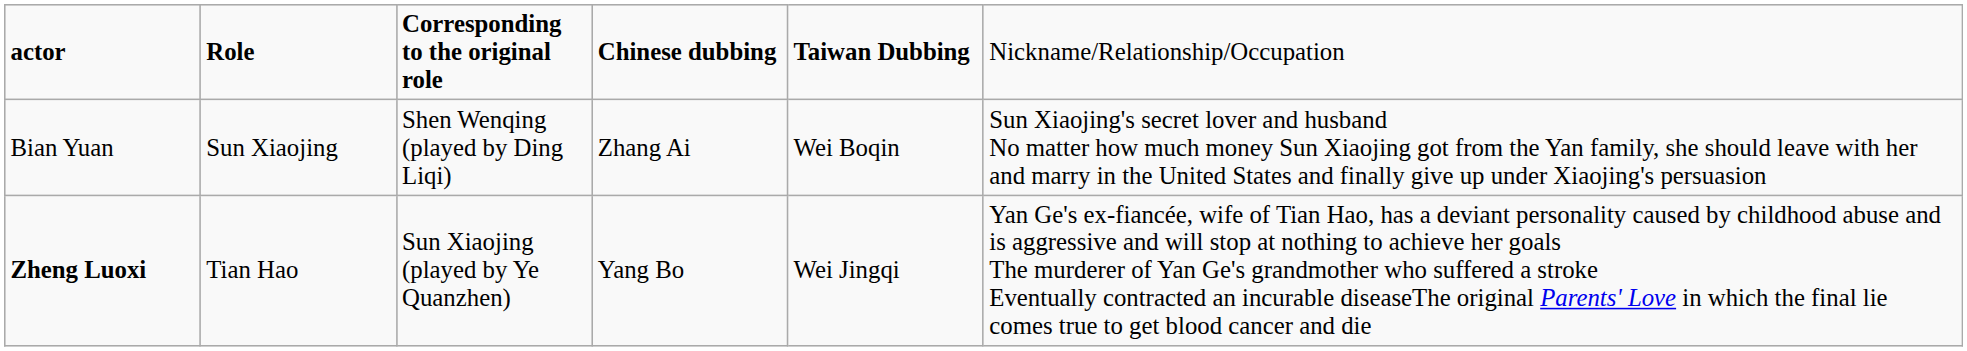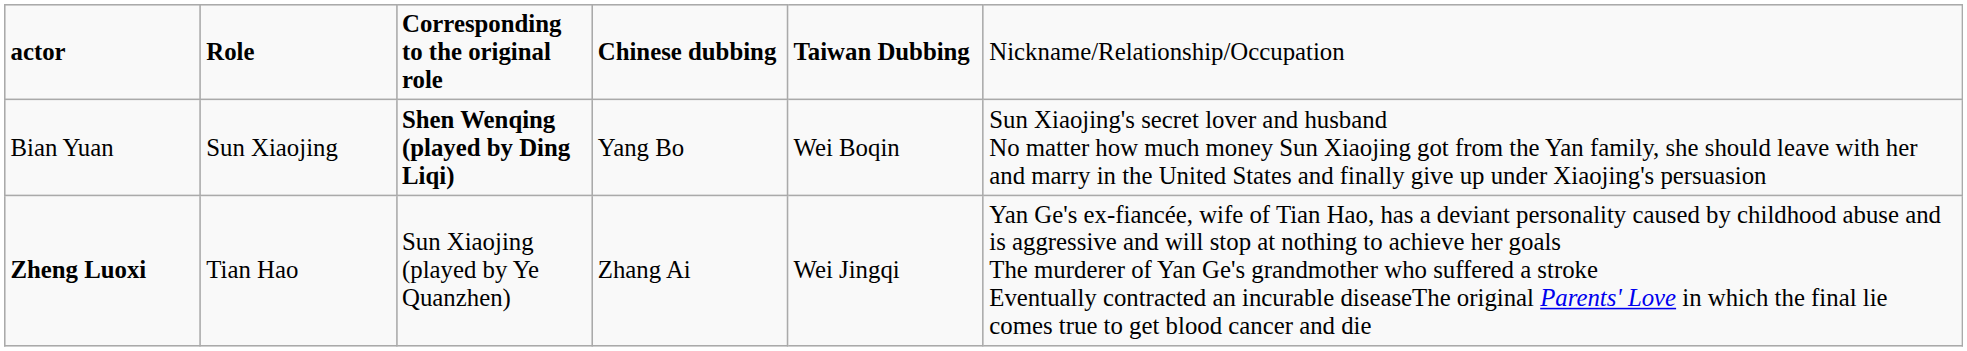 <table class="wikitable" style="width:100%">
 <tr>
 <td style="width:10%"><strong>actor</strong></td>
 <td style="width:10%"><strong>Role</strong></td>
 <td style="width:10%"><strong>Corresponding to the original role</strong></td>
 <td style="width:10%"><strong>Chinese dubbing</strong></td>
 <td style="width:10%"><strong>Taiwan Dubbing</strong></td>
 <td>Nickname/Relationship/Occupation</td>
 </tr>
 <tr>
 <td>Bian Yuan</td>
 <td>Sun Xiaojing</td>
-<td>Shen Wenqing<br>(played by Ding Liqi)</td>
-<td>Zhang Ai</td>
+<td><strong>Shen Wenqing<br>(played by Ding Liqi)</strong></td>
+<td>Yang Bo</td>
 <td>Wei Boqin</td>
 <td>Sun Xiaojing's secret lover and husband<br>No matter how much money Sun Xiaojing got from the Yan family, she should leave with her and marry in the United States and finally give up under Xiaojing's persuasion</td>
 </tr>
 <tr>
 <td><strong>Zheng Luoxi</strong></td>
 <td>Tian Hao</td>
 <td>Sun Xiaojing<br>(played by Ye Quanzhen)</td>
-<td>Yang Bo</td>
+<td>Zhang Ai</td>
 <td>Wei Jingqi</td>
 <td>Yan Ge's ex-fiancée, wife of Tian Hao, has a deviant personality caused by childhood abuse and is aggressive and will stop at nothing to achieve her goals<br>The murderer of Yan Ge's grandmother who suffered a stroke<br>Eventually contracted an incurable diseaseThe original <em><a href='#'>Parents' Love</a></em> in which the final lie comes true to get blood cancer and die</td>
 </tr>
 </table>
